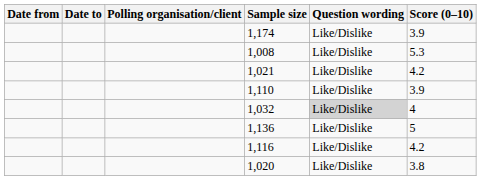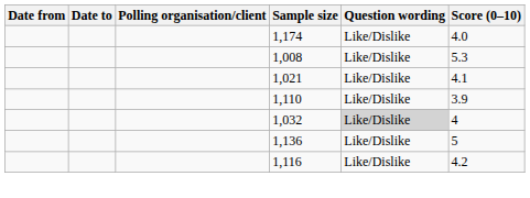 <table class="wikitable collapsible sortable">
 <tr>
 <th>Date from</th>
 <th>Date to</th>
 <th>Polling organisation/client</th>
 <th>Sample size</th>
 <th>Question wording</th>
 <th>Score (0–10)</th>
 </tr>
 <tr>
 <td></td>
 <td></td>
 <td></td>
 <td>1,174</td>
 <td>Like/Dislike</td>
-<td>3.9</td>
+<td>4.0</td>
 </tr>
 <tr>
 <td></td>
 <td></td>
 <td></td>
 <td>1,008</td>
 <td>Like/Dislike</td>
 <td>5.3</td>
 </tr>
 <tr>
 <td></td>
 <td></td>
 <td></td>
 <td>1,021</td>
 <td>Like/Dislike</td>
-<td>4.2</td>
+<td>4.1</td>
 </tr>
 <tr>
 <td></td>
 <td></td>
 <td></td>
 <td>1,110</td>
 <td>Like/Dislike</td>
 <td>3.9</td>
 </tr>
 <tr>
 <td></td>
 <td></td>
 <td></td>
 <td>1,032</td>
 <td style="background: lightgrey;">Like/Dislike</td>
 <td>4</td>
 </tr>
 <tr>
 <td></td>
 <td></td>
 <td></td>
 <td>1,136</td>
 <td>Like/Dislike</td>
 <td>5</td>
 </tr>
 <tr>
 <td></td>
 <td></td>
 <td></td>
 <td>1,116</td>
 <td>Like/Dislike</td>
 <td>4.2</td>
 </tr>
-<tr>
-<td></td>
-<td></td>
-<td></td>
-<td>1,020</td>
-<td>Like/Dislike</td>
-<td>3.8</td>
-</tr>
 </table>
